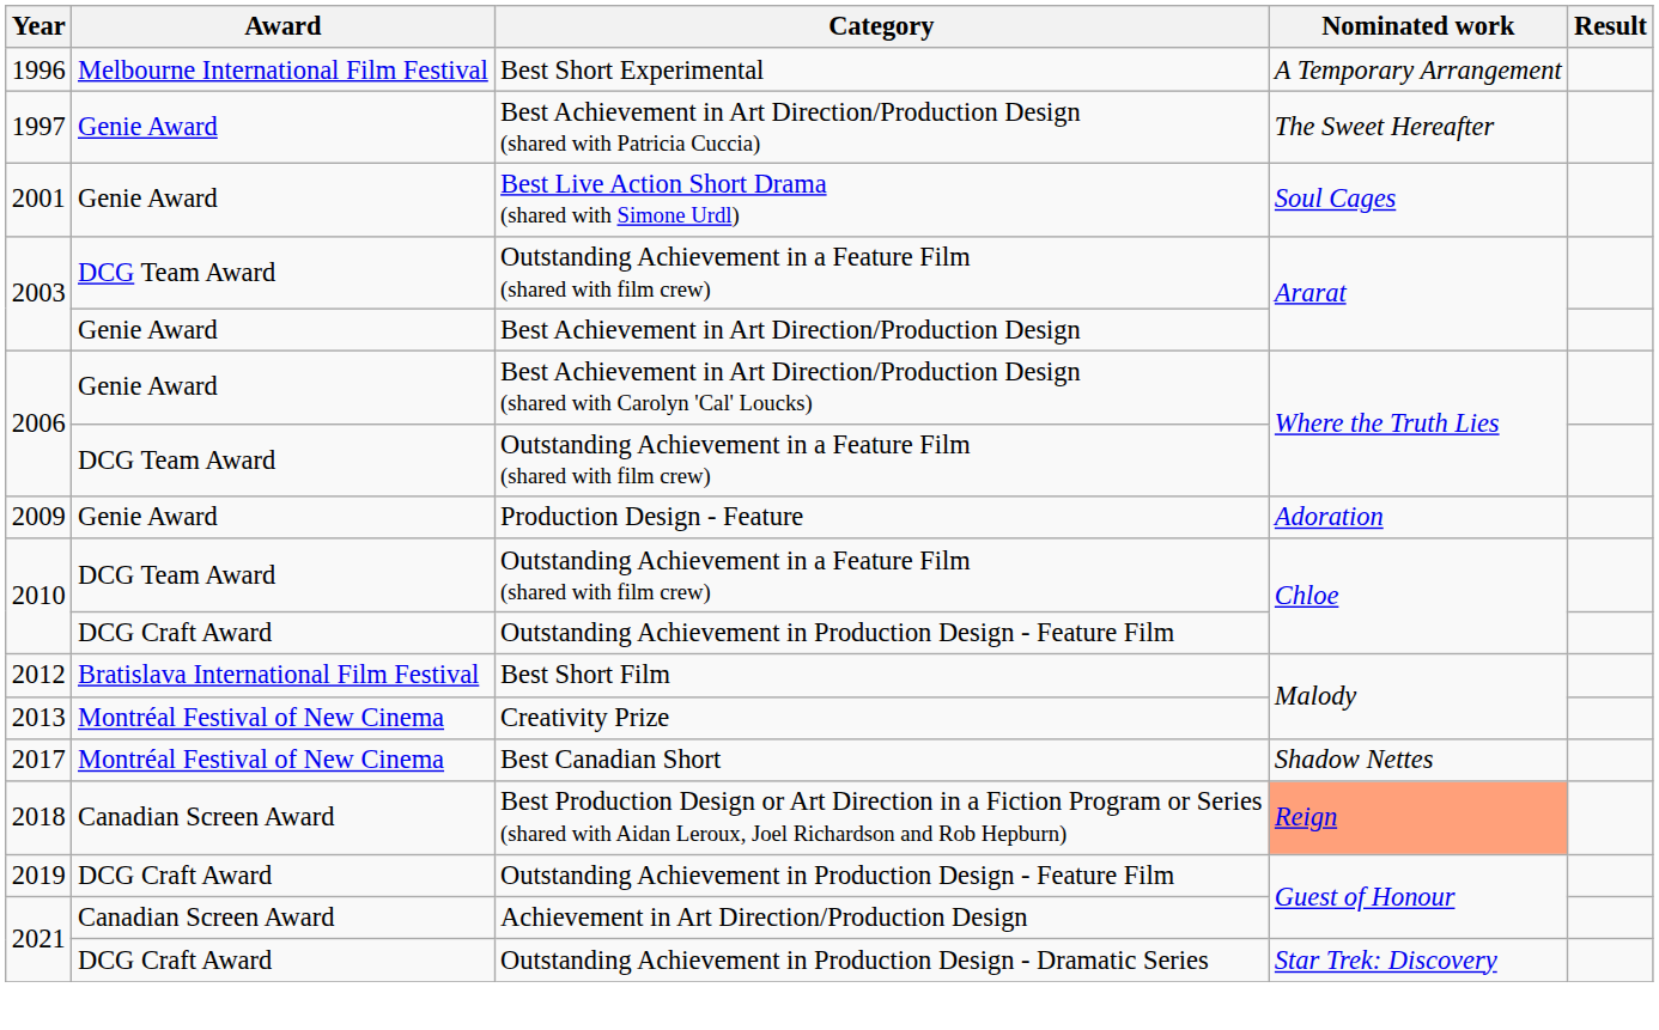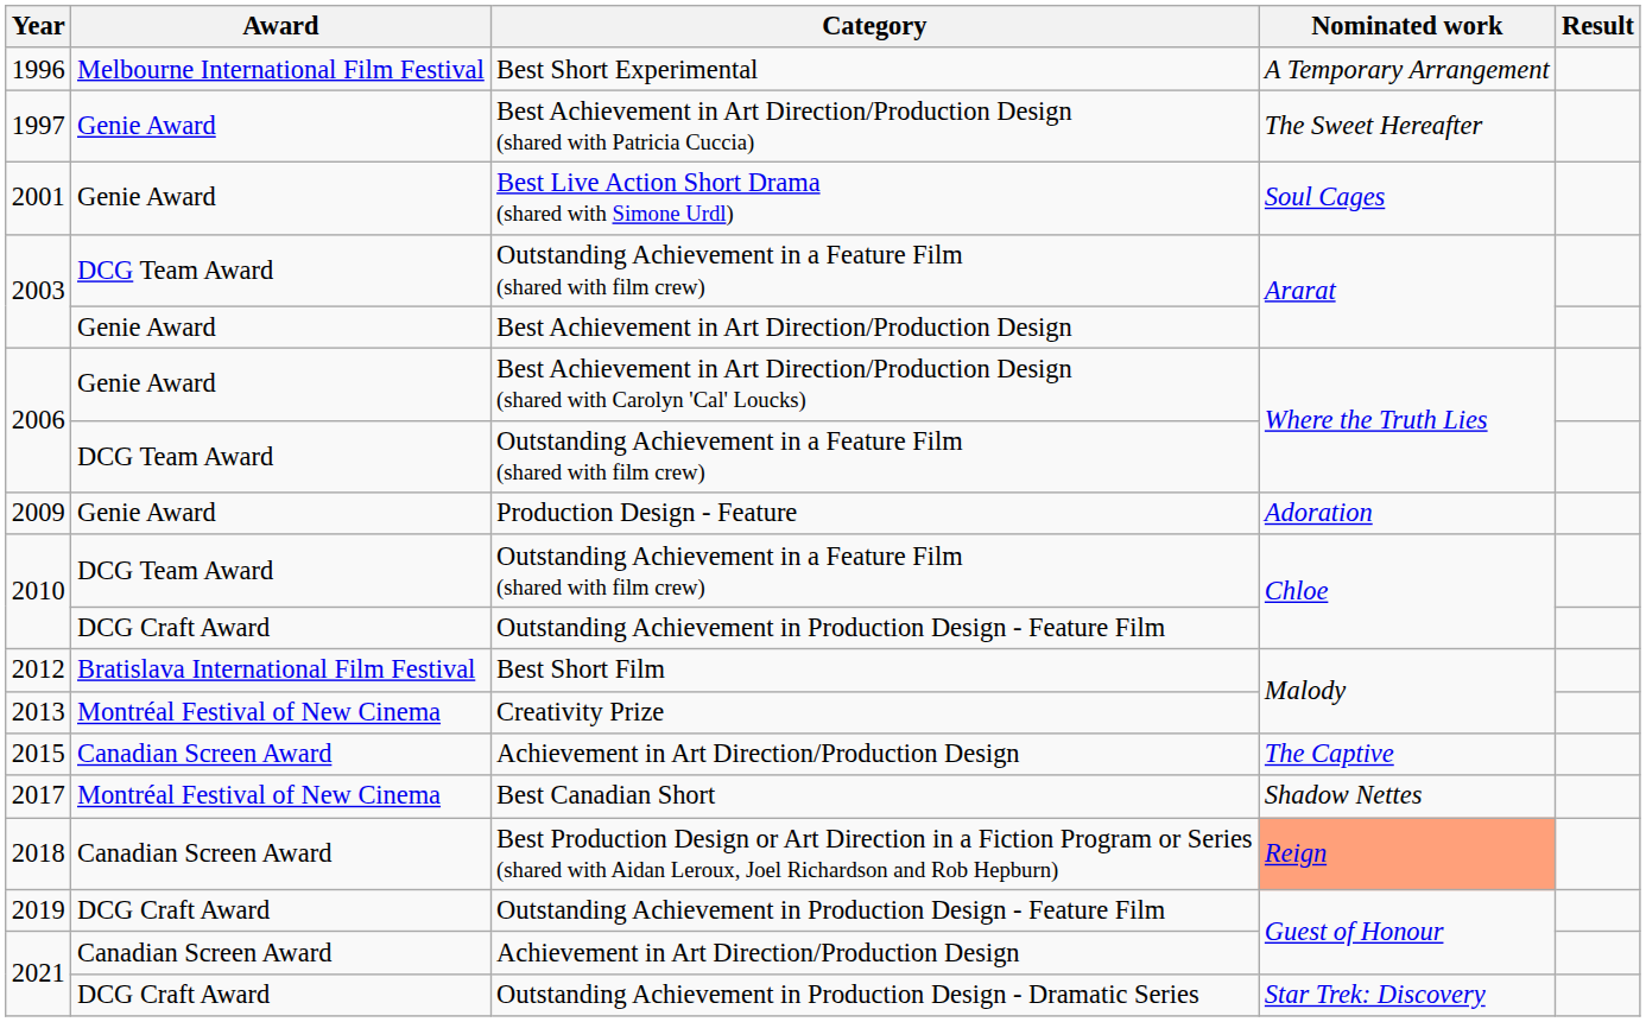 <table class="wikitable sortable">
 <tr>
 <th>Year</th>
 <th>Award</th>
 <th>Category</th>
 <th>Nominated work</th>
 <th>Result</th>
 </tr>
 <tr>
 <td>1996</td>
 <td><a href='#'>Melbourne International Film Festival</a></td>
 <td>Best Short Experimental</td>
 <td><em>A Temporary Arrangement</em></td>
 <td></td>
 </tr>
 <tr>
 <td>1997</td>
 <td><a href='#'>Genie Award</a></td>
 <td>Best Achievement in Art Direction/Production Design <br><small>(shared with Patricia Cuccia)</small></td>
 <td><em>The Sweet Hereafter</em></td>
 <td></td>
 </tr>
 <tr>
 <td>2001</td>
 <td>Genie Award</td>
 <td><a href='#'>Best Live Action Short Drama</a><br><small>(shared with <a href='#'>Simone Urdl</a>)</small></td>
 <td><em><a href='#'>Soul Cages</a></em></td>
 <td></td>
 </tr>
 <tr>
 <td rowspan=2>2003</td>
 <td><a href='#'>DCG</a> Team Award</td>
 <td>Outstanding Achievement in a Feature Film <br><small>(shared with film crew)</small></td>
 <td rowspan=2><em><a href='#'>Ararat</a></em></td>
 <td></td>
 </tr>
 <tr>
 <td>Genie Award</td>
 <td>Best Achievement in Art Direction/Production Design</td>
 <td></td>
 </tr>
 <tr>
 <td rowspan=2>2006</td>
 <td>Genie Award</td>
 <td>Best Achievement in Art Direction/Production Design <br><small>(shared with Carolyn 'Cal' Loucks)</small></td>
 <td rowspan=2><em><a href='#'>Where the Truth Lies</a></em></td>
 <td></td>
 </tr>
 <tr>
 <td>DCG Team Award</td>
 <td>Outstanding Achievement in a Feature Film <br><small>(shared with film crew)</small></td>
 <td></td>
 </tr>
 <tr>
 <td>2009</td>
 <td>Genie Award</td>
 <td>Production Design - Feature</td>
 <td><em><a href='#'>Adoration</a></em></td>
 <td></td>
 </tr>
 <tr>
 <td rowspan=2>2010</td>
 <td>DCG Team Award</td>
 <td>Outstanding Achievement in a Feature Film <br><small>(shared with film crew)</small></td>
 <td rowspan=2><em><a href='#'>Chloe</a></em></td>
 <td></td>
 </tr>
 <tr>
 <td>DCG Craft Award</td>
 <td>Outstanding Achievement in Production Design - Feature Film</td>
 <td></td>
 </tr>
 <tr>
 <td>2012</td>
 <td><a href='#'>Bratislava International Film Festival</a></td>
 <td>Best Short Film</td>
 <td rowspan=2><em>Malody</em></td>
 <td></td>
 </tr>
 <tr>
 <td>2013</td>
 <td><a href='#'>Montréal Festival of New Cinema</a></td>
 <td>Creativity Prize</td>
 <td></td>
 </tr>
 <tr>
+<td>2015</td>
+<td><a href='#'>Canadian Screen Award</a></td>
+<td>Achievement in Art Direction/Production Design</td>
+<td><em><a href='#'>The Captive</a></em></td>
+<td></td>
+</tr>
+<tr>
 <td>2017</td>
 <td><a href='#'>Montréal Festival of New Cinema</a></td>
 <td>Best Canadian Short</td>
 <td><em>Shadow Nettes</em></td>
 <td></td>
 </tr>
 <tr>
 <td>2018</td>
 <td>Canadian Screen Award</td>
 <td>Best Production Design or Art Direction in a Fiction Program or Series <br><small>(shared with Aidan Leroux, Joel Richardson and Rob Hepburn)</small></td>
 <td style="background: lightsalmon;"><em><a href='#'>Reign</a></em></td>
 <td></td>
 </tr>
 <tr>
 <td>2019</td>
 <td>DCG Craft Award</td>
 <td>Outstanding Achievement in Production Design - Feature Film</td>
 <td rowspan=2><em><a href='#'>Guest of Honour</a></em></td>
 <td></td>
 </tr>
 <tr>
 <td rowspan=2>2021</td>
 <td>Canadian Screen Award</td>
 <td>Achievement in Art Direction/Production Design</td>
 <td></td>
 </tr>
 <tr>
 <td>DCG Craft Award</td>
 <td>Outstanding Achievement in Production Design - Dramatic Series</td>
 <td><em><a href='#'>Star Trek: Discovery</a></em></td>
 <td></td>
 </tr>
 </table>
